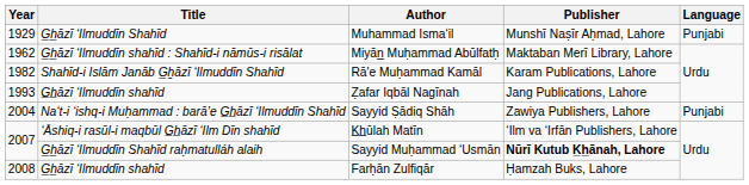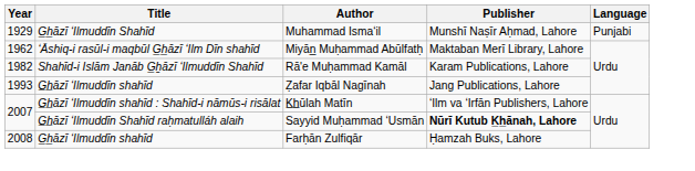 <table class="wikitable sortable">
 <tr>
 <th>Year</th>
 <th>Title</th>
 <th>Author</th>
 <th>Publisher</th>
 <th>Language</th>
 </tr>
 <tr>
 <td>1929</td>
 <td><em>G̲h̲āzī ʻIlmuddīn Shahīd</em></td>
 <td>Muhammad Ismaʻil</td>
 <td>Munshī Naṣīr Aḥmad, Lahore</td>
 <td>Punjabi</td>
 </tr>
 <tr>
 <td>1962</td>
-<td><em>G̲h̲āzī ʻIlmuddīn shahīd : Shahīd-i nāmūs-i risālat</em></td>
+<td><em>ʻĀshiq-i rasūl-i maqbūl G̲h̲āzī ʻIlm Dīn shahīd</em></td>
 <td>Miyān̲ Muḥammad Abūlfatḥ</td>
 <td>Maktaban Merī Library, Lahore</td>
 <td rowspan="3">Urdu</td>
 </tr>
 <tr>
 <td>1982</td>
 <td><em>Shahīd-i Islām Janāb G̲ẖāzī ʻIlmuddīn Shahīd</em></td>
 <td>Rā'e Muḥammad Kamāl</td>
 <td>Karam Publications, Lahore</td>
 </tr>
 <tr>
 <td>1993</td>
 <td><em>G̲h̲āzī ʻIlmuddīn shahīd</em></td>
 <td>Ẓafar Iqbāl Nagīnah</td>
 <td>Jang Publications, Lahore</td>
 </tr>
 <tr>
-<td>2004</td>
-<td><em>Naʻt-i ʻishq-i Muḥammad : barāʼe G̲h̲āzī ʻIlmuddīn Shahīd</em></td>
-<td>Sayyid Ṣādiq Shāh</td>
-<td>Zawiya Publishers, Lahore</td>
-<td>Punjabi</td>
-</tr>
-<tr>
 <td rowspan="2">2007</td>
-<td><em>ʻĀshiq-i rasūl-i maqbūl G̲h̲āzī ʻIlm Dīn shahīd</em></td>
+<td><em>G̲h̲āzī ʻIlmuddīn shahīd : Shahīd-i nāmūs-i risālat</em></td>
 <td>K̲h̲ūlah Matīn</td>
 <td>ʻIlm va ʻIrfān Publishers, Lahore</td>
 <td rowspan="3">Urdu</td>
 </tr>
 <tr>
 <td><em>G̲h̲āzī ʻIlmuddīn Shahīd raḥmatulláh alaih</em></td>
 <td>Sayyid Muḥammad ʻUsmān</td>
 <td><strong>Nūrī Kutub K̲h̲ānah, Lahore</strong></td>
 </tr>
 <tr>
 <td>2008</td>
 <td><em>G̲h̲āzī ʻIlmuddīn shahīd</em></td>
 <td>Farḥān Zulfiqār</td>
 <td>Ḥamzah Buks, Lahore</td>
 </tr>
 </table>
